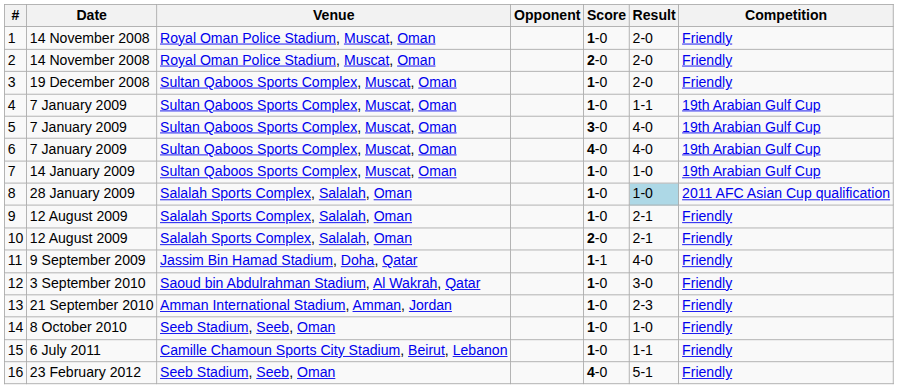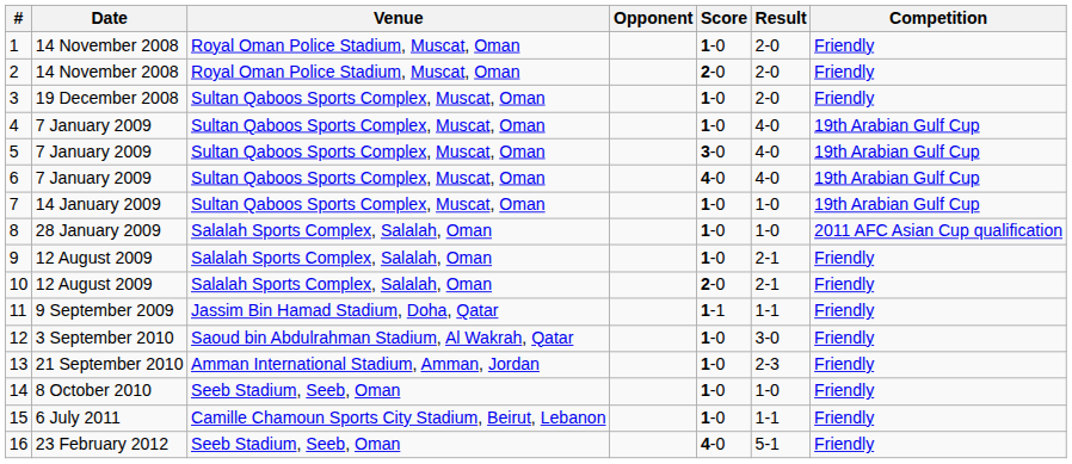 <table class="wikitable">
 <tr>
 <th>#</th>
 <th>Date</th>
 <th>Venue</th>
 <th>Opponent</th>
 <th>Score</th>
 <th>Result</th>
 <th>Competition</th>
 </tr>
 <tr>
 <td>1</td>
 <td>14 November 2008</td>
 <td><a href='#'>Royal Oman Police Stadium</a>, <a href='#'>Muscat</a>, <a href='#'>Oman</a></td>
 <td></td>
 <td><strong>1</strong>-0</td>
 <td>2-0</td>
 <td><a href='#'>Friendly</a></td>
 </tr>
 <tr>
 <td>2</td>
 <td>14 November 2008</td>
 <td><a href='#'>Royal Oman Police Stadium</a>, <a href='#'>Muscat</a>, <a href='#'>Oman</a></td>
 <td></td>
 <td><strong>2</strong>-0</td>
 <td>2-0</td>
 <td><a href='#'>Friendly</a></td>
 </tr>
 <tr>
 <td>3</td>
 <td>19 December 2008</td>
 <td><a href='#'>Sultan Qaboos Sports Complex</a>, <a href='#'>Muscat</a>, <a href='#'>Oman</a></td>
 <td></td>
 <td><strong>1</strong>-0</td>
 <td>2-0</td>
 <td><a href='#'>Friendly</a></td>
 </tr>
 <tr>
 <td>4</td>
 <td>7 January 2009</td>
 <td><a href='#'>Sultan Qaboos Sports Complex</a>, <a href='#'>Muscat</a>, <a href='#'>Oman</a></td>
 <td></td>
 <td><strong>1</strong>-0</td>
-<td>1-1</td>
+<td>4-0</td>
 <td><a href='#'>19th Arabian Gulf Cup</a></td>
 </tr>
 <tr>
 <td>5</td>
 <td>7 January 2009</td>
 <td><a href='#'>Sultan Qaboos Sports Complex</a>, <a href='#'>Muscat</a>, <a href='#'>Oman</a></td>
 <td></td>
 <td><strong>3</strong>-0</td>
 <td>4-0</td>
 <td><a href='#'>19th Arabian Gulf Cup</a></td>
 </tr>
 <tr>
 <td>6</td>
 <td>7 January 2009</td>
 <td><a href='#'>Sultan Qaboos Sports Complex</a>, <a href='#'>Muscat</a>, <a href='#'>Oman</a></td>
 <td></td>
 <td><strong>4</strong>-0</td>
 <td>4-0</td>
 <td><a href='#'>19th Arabian Gulf Cup</a></td>
 </tr>
 <tr>
 <td>7</td>
 <td>14 January 2009</td>
 <td><a href='#'>Sultan Qaboos Sports Complex</a>, <a href='#'>Muscat</a>, <a href='#'>Oman</a></td>
 <td></td>
 <td><strong>1</strong>-0</td>
 <td>1-0</td>
 <td><a href='#'>19th Arabian Gulf Cup</a></td>
 </tr>
 <tr>
 <td>8</td>
 <td>28 January 2009</td>
 <td><a href='#'>Salalah Sports Complex</a>, <a href='#'>Salalah</a>, <a href='#'>Oman</a></td>
 <td></td>
 <td><strong>1</strong>-0</td>
-<td style="background: lightblue;">1-0</td>
+<td>1-0</td>
 <td><a href='#'>2011 AFC Asian Cup qualification</a></td>
 </tr>
 <tr>
 <td>9</td>
 <td>12 August 2009</td>
 <td><a href='#'>Salalah Sports Complex</a>, <a href='#'>Salalah</a>, <a href='#'>Oman</a></td>
 <td></td>
 <td><strong>1</strong>-0</td>
 <td>2-1</td>
 <td><a href='#'>Friendly</a></td>
 </tr>
 <tr>
 <td>10</td>
 <td>12 August 2009</td>
 <td><a href='#'>Salalah Sports Complex</a>, <a href='#'>Salalah</a>, <a href='#'>Oman</a></td>
 <td></td>
 <td><strong>2</strong>-0</td>
 <td>2-1</td>
 <td><a href='#'>Friendly</a></td>
 </tr>
 <tr>
 <td>11</td>
 <td>9 September 2009</td>
 <td><a href='#'>Jassim Bin Hamad Stadium</a>, <a href='#'>Doha</a>, <a href='#'>Qatar</a></td>
 <td></td>
 <td><strong>1</strong>-1</td>
-<td>4-0</td>
+<td>1-1</td>
 <td><a href='#'>Friendly</a></td>
 </tr>
 <tr>
 <td>12</td>
 <td>3 September 2010</td>
 <td><a href='#'>Saoud bin Abdulrahman Stadium</a>, <a href='#'>Al Wakrah</a>, <a href='#'>Qatar</a></td>
 <td></td>
 <td><strong>1</strong>-0</td>
 <td>3-0</td>
 <td><a href='#'>Friendly</a></td>
 </tr>
 <tr>
 <td>13</td>
 <td>21 September 2010</td>
 <td><a href='#'>Amman International Stadium</a>, <a href='#'>Amman</a>, <a href='#'>Jordan</a></td>
 <td></td>
 <td><strong>1</strong>-0</td>
 <td>2-3</td>
 <td><a href='#'>Friendly</a></td>
 </tr>
 <tr>
 <td>14</td>
 <td>8 October 2010</td>
 <td><a href='#'>Seeb Stadium</a>, <a href='#'>Seeb</a>, <a href='#'>Oman</a></td>
 <td></td>
 <td><strong>1</strong>-0</td>
 <td>1-0</td>
 <td><a href='#'>Friendly</a></td>
 </tr>
 <tr>
 <td>15</td>
 <td>6 July 2011</td>
 <td><a href='#'>Camille Chamoun Sports City Stadium</a>, <a href='#'>Beirut</a>, <a href='#'>Lebanon</a></td>
 <td></td>
 <td><strong>1</strong>-0</td>
 <td>1-1</td>
 <td><a href='#'>Friendly</a></td>
 </tr>
 <tr>
 <td>16</td>
 <td>23 February 2012</td>
 <td><a href='#'>Seeb Stadium</a>, <a href='#'>Seeb</a>, <a href='#'>Oman</a></td>
 <td></td>
 <td><strong>4</strong>-0</td>
 <td>5-1</td>
 <td><a href='#'>Friendly</a></td>
 </tr>
 </table>
